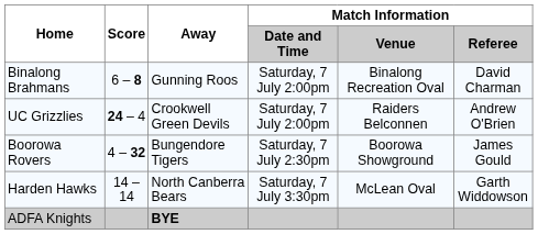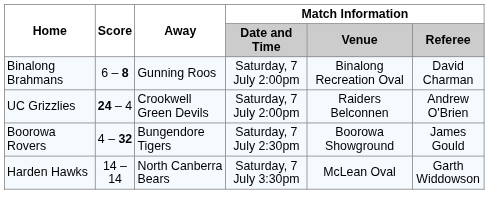 <table border="1" cellpadding="3" cellspacing="0" width="100%" style="border-collapse:collapse;  text-align:center;">
 <tr>
 <th rowspan="2" width="19%">Home</th>
 <th rowspan="2" width="8%">Score</th>
 <th rowspan="2" width="19%">Away</th>
 <th colspan="3">Match Information</th>
 </tr>
 <tr bgcolor="#CCCCCC">
 <th width="17%">Date and Time</th>
 <th width="22%">Venue</th>
 <th width="50%">Referee</th>
 </tr>
 <tr style="text-align:center; background:#f5faff;">
 <td align="left"> Binalong Brahmans</td>
 <td>6 – <strong>8</strong></td>
 <td align="left"> Gunning Roos</td>
 <td>Saturday, 7 July 2:00pm</td>
 <td>Binalong Recreation Oval</td>
 <td>David Charman</td>
 </tr>
 <tr style="text-align:center; background:#f5faff;">
 <td align="left"><strong></strong> UC Grizzlies</td>
 <td><strong>24</strong> – 4</td>
 <td align="left"> Crookwell Green Devils</td>
 <td>Saturday, 7 July 2:00pm</td>
 <td>Raiders Belconnen</td>
 <td>Andrew O'Brien</td>
 </tr>
 <tr style="text-align:center; background:#f5faff;">
 <td align="left"> Boorowa Rovers</td>
 <td>4 – <strong>32</strong></td>
 <td align="left"> Bungendore Tigers</td>
 <td>Saturday, 7 July 2:30pm</td>
 <td>Boorowa Showground</td>
 <td>James Gould</td>
 </tr>
 <tr style="text-align:center; background:#f5faff;">
 <td align="left"> Harden Hawks</td>
 <td>14 – 14</td>
 <td align="left"> North Canberra Bears</td>
 <td>Saturday, 7 July 3:30pm</td>
 <td>McLean Oval</td>
 <td>Garth Widdowson</td>
 </tr>
-<tr style="text-align:center; background:#CCCCCC;">
-<td align="left"> ADFA Knights</td>
-<td></td>
-<td align="left"><strong>BYE</strong></td>
-<td></td>
-<td></td>
-<td></td>
-</tr>
 </table>
